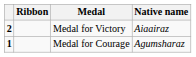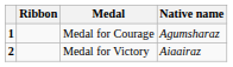 <table class="wikitable">
 <tr>
 <th></th>
 <th><strong>Ribbon</strong></th>
 <th><strong>Medal</strong></th>
 <th><strong>Native name</strong></th>
 </tr>
 <tr>
+<td><strong>1</strong></td>
+<td></td>
+<td>Medal for Courage</td>
+<td><em>Agumsharaz</em></td>
+</tr>
+<tr>
 <td><strong>2</strong></td>
 <td></td>
 <td>Medal for Victory</td>
 <td><em>Aiaairaz</em></td>
 </tr>
-<tr>
-<td><strong>1</strong></td>
-<td></td>
-<td>Medal for Courage</td>
-<td><em>Agumsharaz</em></td>
-</tr>
 </table>
